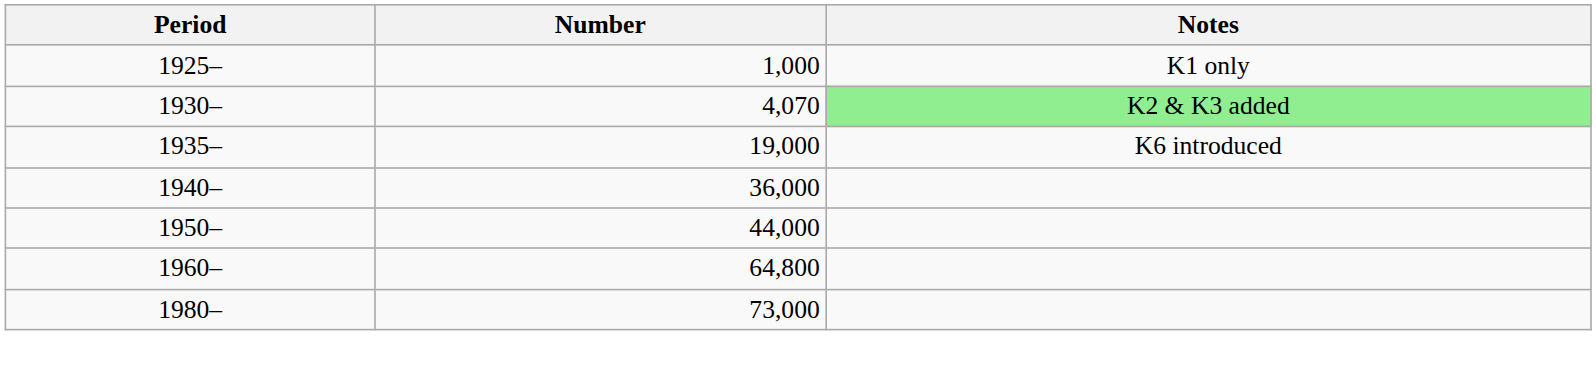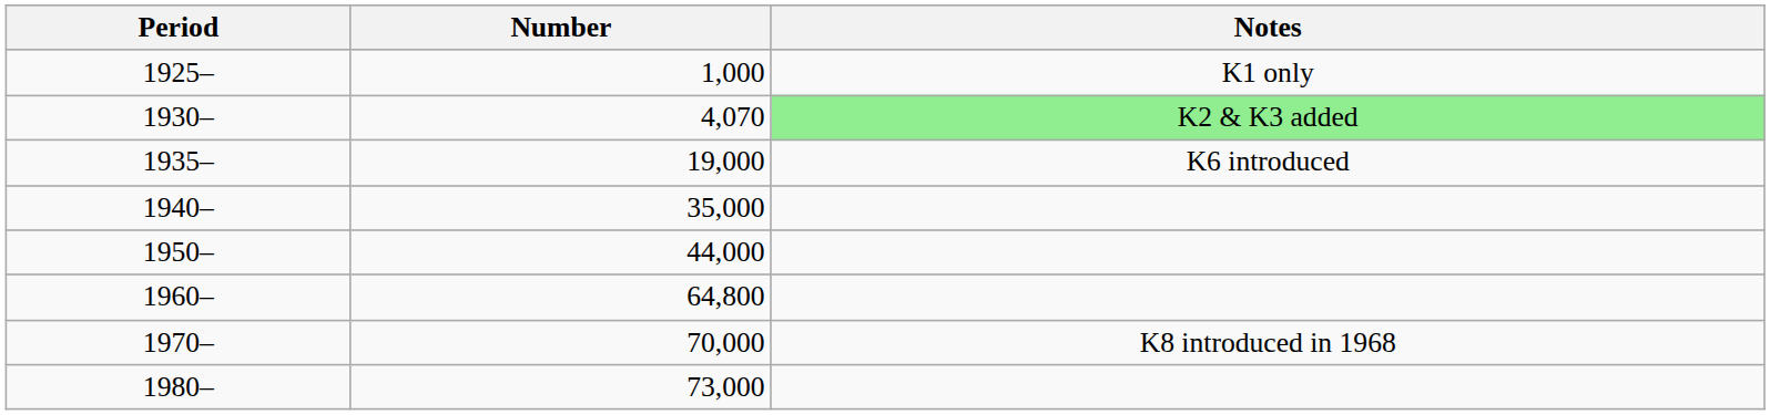 <table class="wikitable"  style="margin:1em auto; width:50%; text-align:center;">
 <tr>
 <th>Period</th>
 <th>Number</th>
 <th>Notes</th>
 </tr>
 <tr>
 <td>1925–</td>
 <td align=right>1,000</td>
 <td>K1 only</td>
 </tr>
 <tr>
 <td>1930–</td>
 <td align=right>4,070</td>
 <td style="background: lightgreen;">K2 & K3 added</td>
 </tr>
 <tr>
 <td>1935–</td>
 <td align=right>19,000</td>
 <td>K6 introduced</td>
 </tr>
 <tr>
 <td>1940–</td>
-<td align=right>36,000</td>
+<td align=right>35,000</td>
 <td></td>
 </tr>
 <tr>
 <td>1950–</td>
 <td align=right>44,000</td>
 <td></td>
 </tr>
 <tr>
 <td>1960–</td>
 <td align=right>64,800</td>
 <td></td>
 </tr>
 <tr>
+<td>1970–</td>
+<td align=right>70,000</td>
+<td>K8 introduced in 1968</td>
+</tr>
+<tr>
 <td>1980–</td>
 <td align=right>73,000</td>
 <td></td>
 </tr>
 </table>
